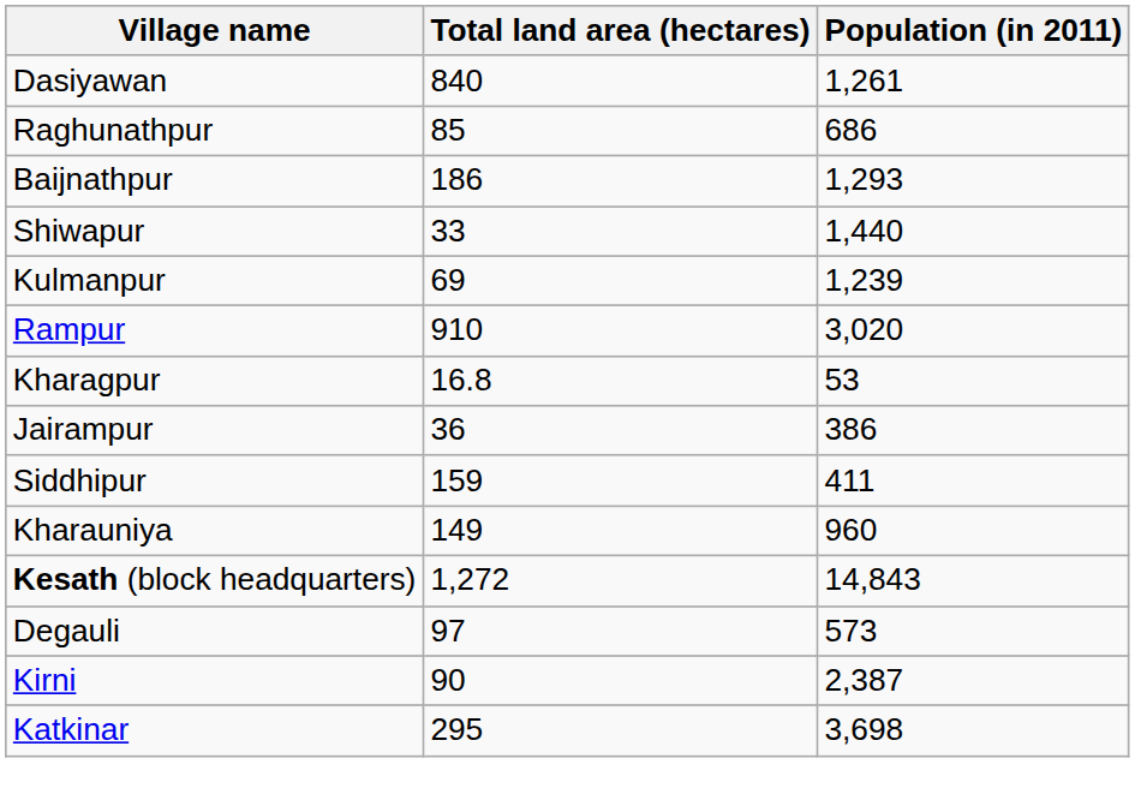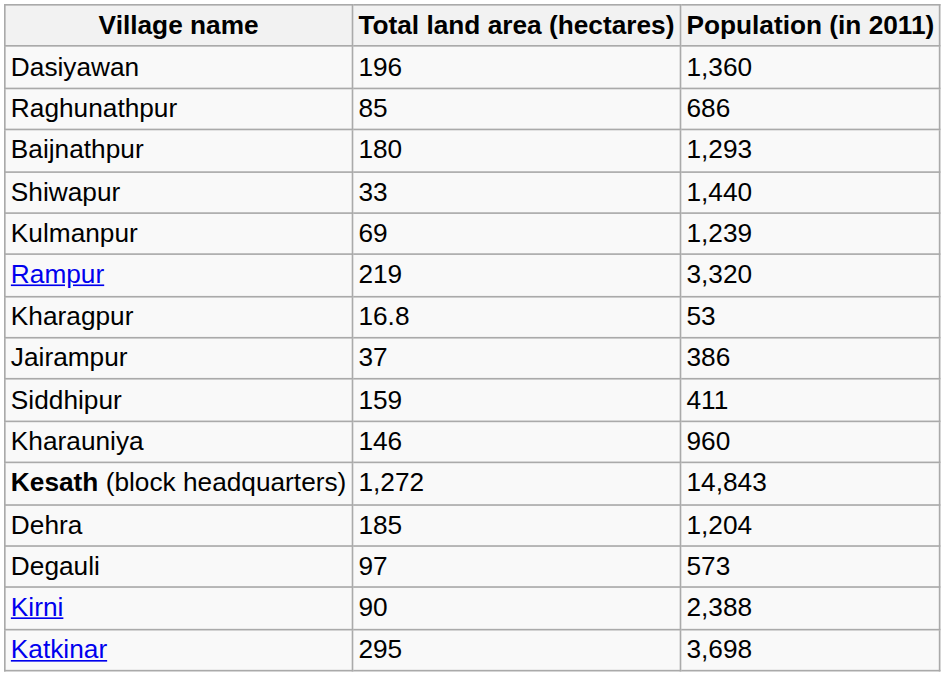 <table class="wikitable sortable">
 <tr>
 <th>Village name</th>
 <th>Total land area (hectares)</th>
 <th>Population (in 2011)</th>
 </tr>
 <tr>
 <td>Dasiyawan</td>
-<td>840</td>
-<td>1,261</td>
+<td>196</td>
+<td>1,360</td>
 </tr>
 <tr>
 <td>Raghunathpur</td>
 <td>85</td>
 <td>686</td>
 </tr>
 <tr>
 <td>Baijnathpur</td>
-<td>186</td>
+<td>180</td>
 <td>1,293</td>
 </tr>
 <tr>
 <td>Shiwapur</td>
 <td>33</td>
 <td>1,440</td>
 </tr>
 <tr>
 <td>Kulmanpur</td>
 <td>69</td>
 <td>1,239</td>
 </tr>
 <tr>
 <td><a href='#'>Rampur</a></td>
-<td>910</td>
-<td>3,020</td>
+<td>219</td>
+<td>3,320</td>
 </tr>
 <tr>
 <td>Kharagpur</td>
 <td>16.8</td>
 <td>53</td>
 </tr>
 <tr>
 <td>Jairampur</td>
-<td>36</td>
+<td>37</td>
 <td>386</td>
 </tr>
 <tr>
 <td>Siddhipur</td>
 <td>159</td>
 <td>411</td>
 </tr>
 <tr>
 <td>Kharauniya</td>
-<td>149</td>
+<td>146</td>
 <td>960</td>
 </tr>
 <tr>
 <td><strong>Kesath</strong> (block headquarters)</td>
 <td>1,272</td>
 <td>14,843</td>
+</tr>
+<tr>
+<td>Dehra</td>
+<td>185</td>
+<td>1,204</td>
 </tr>
 <tr>
 <td>Degauli</td>
 <td>97</td>
 <td>573</td>
 </tr>
 <tr>
 <td><a href='#'>Kirni</a></td>
 <td>90</td>
-<td>2,387</td>
+<td>2,388</td>
 </tr>
 <tr>
 <td><a href='#'>Katkinar</a></td>
 <td>295</td>
 <td>3,698</td>
 </tr>
 </table>
